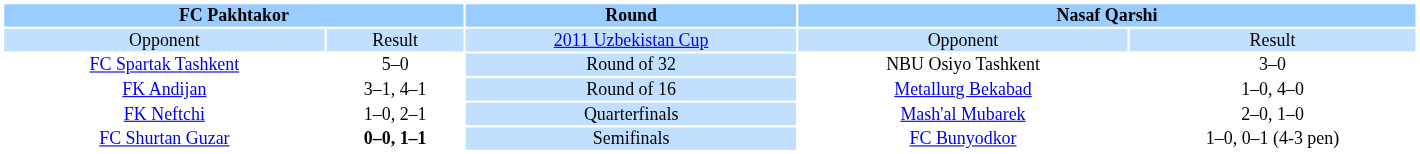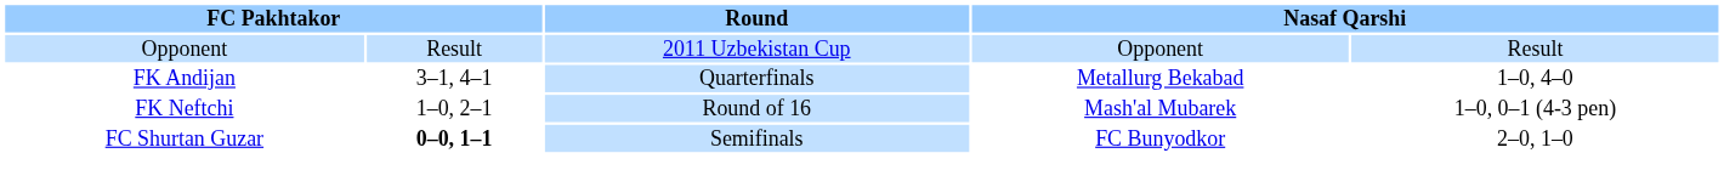 <table width="100%" style="text-align:center">
 <tr valign=top bgcolor=#99ccff>
 <th colspan=2 style="width:1*">FC Pakhtakor</th>
 <th><strong>Round</strong></th>
 <th colspan=2 style="width:1*">Nasaf Qarshi</th>
 </tr>
 <tr valign=top bgcolor=#c1e0ff>
 <td>Opponent</td>
 <td>Result</td>
 <td bgcolor=#c1e0ff><a href='#'>2011 Uzbekistan Cup</a></td>
 <td>Opponent</td>
 <td>Result</td>
 </tr>
 <tr>
-<td><a href='#'>FC Spartak Tashkent</a></td>
-<td>5–0</td>
-<td bgcolor=#c1e0ff>Round of 32</td>
-<td>NBU Osiyo Tashkent</td>
-<td>3–0</td>
-</tr>
-<tr>
 <td><a href='#'>FK Andijan</a></td>
 <td>3–1, 4–1</td>
-<td bgcolor=#c1e0ff>Round of 16</td>
+<td bgcolor=#c1e0ff>Quarterfinals</td>
 <td><a href='#'>Metallurg Bekabad</a></td>
 <td>1–0, 4–0</td>
 </tr>
 <tr>
 <td><a href='#'>FK Neftchi</a></td>
 <td>1–0, 2–1</td>
-<td bgcolor=#c1e0ff>Quarterfinals</td>
+<td bgcolor=#c1e0ff>Round of 16</td>
 <td><a href='#'>Mash'al Mubarek</a></td>
-<td>2–0, 1–0</td>
+<td>1–0, 0–1 (4-3 pen)</td>
 </tr>
 <tr>
 <td><a href='#'>FC Shurtan Guzar</a></td>
 <td><strong>0–0, 1–1</strong></td>
 <td bgcolor=#c1e0ff>Semifinals</td>
 <td><a href='#'>FC Bunyodkor</a></td>
-<td>1–0, 0–1 (4-3 pen)</td>
+<td>2–0, 1–0</td>
 </tr>
 </table>
